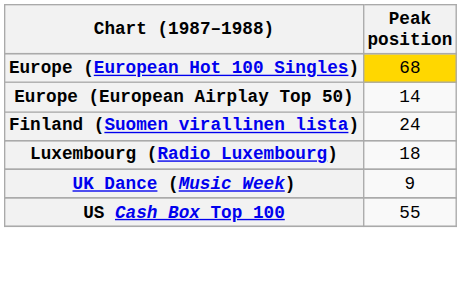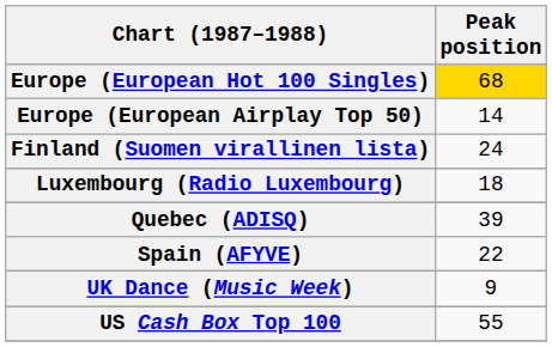 <table class="wikitable sortable plainrowheaders" style="text-align:center">
 <tr>
 <th scope="col">Chart (1987–1988)</th>
 <th scope="col">Peak<br>position</th>
 </tr>
 <tr>
 </tr>
 <tr>
 </tr>
 <tr>
 <th scope="row">Europe (<a href='#'>European Hot 100 Singles</a>)</th>
 <td style="background: gold;">68</td>
 </tr>
 <tr>
 <th scope="row">Europe (European Airplay Top 50)</th>
 <td style="text-align:center;">14</td>
 </tr>
 <tr>
 <th scope="row">Finland (<a href='#'>Suomen virallinen lista</a>)</th>
 <td>24</td>
 </tr>
 <tr>
 </tr>
 <tr>
 <th scope="row">Luxembourg (<a href='#'>Radio Luxembourg</a>)</th>
 <td align="center">18</td>
 </tr>
 <tr>
 </tr>
 <tr>
 </tr>
 <tr>
+<th scope="row">Quebec (<a href='#'>ADISQ</a>)</th>
+<td align="center">39</td>
+</tr>
+<tr>
+<th scope="row">Spain (<a href='#'>AFYVE</a>)</th>
+<td>22</td>
+</tr>
+<tr>
 </tr>
 <tr>
 <th scope="row"><a href='#'>UK Dance</a> (<em><a href='#'>Music Week</a></em>)</th>
 <td align="center">9</td>
 </tr>
 <tr>
 </tr>
 <tr>
 </tr>
 <tr>
 </tr>
 <tr>
 <th scope="row">US <a href='#'><em>Cash Box</em> Top 100</a></th>
 <td>55</td>
 </tr>
 <tr>
 </tr>
 </table>
